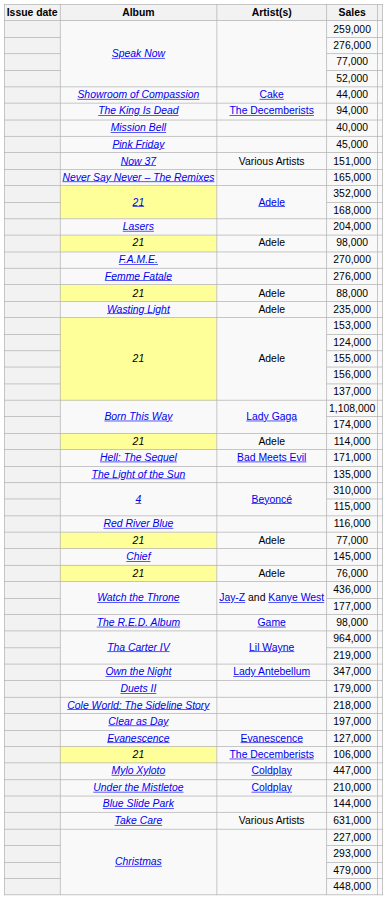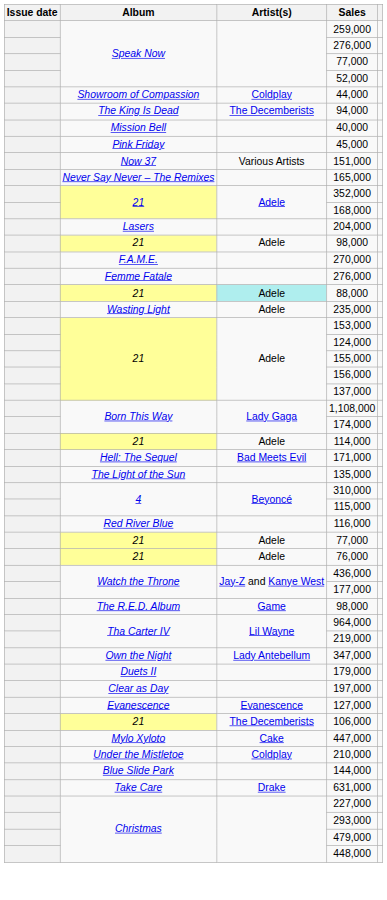 <table class="wikitable sortable plainrowheaders" style="text-align: center">
 <tr>
 <th scope=col>Issue date</th>
 <th scope=col>Album</th>
 <th scope=col>Artist(s)</th>
 <th scope=col>Sales</th>
 <th scope=col class="unsortable"></th>
 </tr>
 <tr>
 <th scope="row"></th>
 <td style="text-align: center;" rowspan="4"><em><a href='#'>Speak Now</a></em></td>
 <td style="text-align: center;" rowspan="4"></td>
 <td style="text-align: center;" rowspan="1">259,000</td>
 <td style="text-align:center;"></td>
 </tr>
 <tr>
 <th scope="row"></th>
 <td style="text-align: center;" rowspan="1">276,000</td>
 <td style="text-align:center;"></td>
 </tr>
 <tr>
 <th scope="row"></th>
 <td style="text-align: center;" rowspan="1">77,000</td>
 <td style="text-align:center;"></td>
 </tr>
 <tr>
 <th scope="row"></th>
 <td style="text-align: center;" rowspan="1">52,000</td>
 <td style="text-align:center;"></td>
 </tr>
 <tr>
 <th scope="row"></th>
 <td style="text-align:center;"><em><a href='#'>Showroom of Compassion</a></em></td>
-<td style="text-align:center;"><a href='#'>Cake</a></td>
+<td style="text-align:center;"><a href='#'>Coldplay</a></td>
 <td style="text-align:center;">44,000</td>
 <td style="text-align:center;"></td>
 </tr>
 <tr>
 <th scope="row"></th>
 <td style="text-align:center;"><em><a href='#'>The King Is Dead</a></em></td>
 <td style="text-align:center;" data-sort-value="Decemberists, The"><a href='#'>The Decemberists</a></td>
 <td style="text-align:center;">94,000</td>
 <td style="text-align:center;"></td>
 </tr>
 <tr>
 <th scope="row"></th>
 <td style="text-align:center;"><em><a href='#'>Mission Bell</a></em></td>
 <td style="text-align:center;"></td>
 <td style="text-align:center;">40,000</td>
 <td style="text-align:center;"></td>
 </tr>
 <tr>
 <th scope="row"></th>
 <td style="text-align:center;"><em><a href='#'>Pink Friday</a></em></td>
 <td style="text-align:center;"></td>
 <td style="text-align:center;">45,000</td>
 <td style="text-align:center;"></td>
 </tr>
 <tr>
 <th scope="row"></th>
 <td style="text-align:center;"><em><a href='#'>Now 37</a></em></td>
 <td style="text-align:center;">Various Artists</td>
 <td style="text-align:center;">151,000</td>
 <td style="text-align:center;"></td>
 </tr>
 <tr>
 <th scope="row"></th>
 <td style="text-align:center;"><em><a href='#'>Never Say Never – The Remixes</a></em></td>
 <td style="text-align:center;"></td>
 <td style="text-align:center;">165,000</td>
 <td style="text-align:center;"></td>
 </tr>
 <tr>
 <th scope="row"></th>
 <td bgcolor=#FFFF99 style="text-align: center;" rowspan="2"><em><a href='#'>21</a></em> </td>
 <td style="text-align: center;" rowspan="2"><a href='#'>Adele</a></td>
 <td style="text-align: center;" rowspan="1">352,000</td>
 <td style="text-align:center;"></td>
 </tr>
 <tr>
 <th scope="row"></th>
 <td style="text-align: center;" rowspan="1">168,000</td>
 <td style="text-align:center;"></td>
 </tr>
 <tr>
 <th scope="row"></th>
 <td style="text-align:center;"><em><a href='#'>Lasers</a></em></td>
 <td style="text-align:center;"></td>
 <td style="text-align: center;">204,000</td>
 <td style="text-align:center;"></td>
 </tr>
 <tr>
 <th scope="row"></th>
 <td bgcolor=#FFFF99 style="text-align:center;"><em>21</em> </td>
 <td style="text-align:center;">Adele</td>
 <td style="text-align: center;">98,000</td>
 <td style="text-align:center;"></td>
 </tr>
 <tr>
 <th scope="row"></th>
 <td style="text-align:center;"><em><a href='#'>F.A.M.E.</a></em></td>
 <td style="text-align:center;"></td>
 <td style="text-align: center;">270,000</td>
 <td style="text-align:center;"></td>
 </tr>
 <tr>
 <th scope="row"></th>
 <td style="text-align:center;"><em><a href='#'>Femme Fatale</a></em></td>
 <td style="text-align:center;"></td>
 <td style="text-align: center;">276,000</td>
 <td style="text-align:center;"></td>
 </tr>
 <tr>
 <th scope="row"></th>
 <td bgcolor=#FFFF99 style="text-align:center;"><em>21</em> </td>
-<td style="text-align:center;">Adele</td>
+<td style="background: paleturquoise; text-align:center;">Adele</td>
 <td style="text-align: center;">88,000</td>
 <td style="text-align:center;"></td>
 </tr>
 <tr>
 <th scope="row"></th>
 <td style="text-align:center;"><em><a href='#'>Wasting Light</a></em></td>
 <td style="text-align:center;">Adele</td>
 <td style="text-align: center;">235,000</td>
 <td style="text-align:center;"></td>
 </tr>
 <tr>
 <th scope="row"></th>
 <td bgcolor=#FFFF99 style="text-align: center;" rowspan="5"><em>21</em> </td>
 <td style="text-align: center;" rowspan="5">Adele</td>
 <td style="text-align: center;" rowspan="1">153,000</td>
 <td style="text-align:center;"></td>
 </tr>
 <tr>
 <th scope="row"></th>
 <td style="text-align: center;" rowspan="1">124,000</td>
 <td style="text-align:center;"></td>
 </tr>
 <tr>
 <th scope="row"></th>
 <td style="text-align: center;" rowspan="1">155,000</td>
 <td style="text-align:center;"></td>
 </tr>
 <tr>
 <th scope="row"></th>
 <td style="text-align: center;" rowspan="1">156,000</td>
 <td style="text-align:center;"></td>
 </tr>
 <tr>
 <th scope="row"></th>
 <td style="text-align: center;" rowspan="1">137,000</td>
 <td style="text-align:center;"></td>
 </tr>
 <tr>
 <th scope="row"></th>
 <td style="text-align: center;" rowspan="2"><em><a href='#'>Born This Way</a></em></td>
 <td style="text-align: center;" rowspan="2"><a href='#'>Lady Gaga</a></td>
 <td style="text-align: center;" rowspan="1">1,108,000</td>
 <td style="text-align:center;"></td>
 </tr>
 <tr>
 <th scope="row"></th>
 <td style="text-align: center;" rowspan="1">174,000</td>
 <td style="text-align:center;"></td>
 </tr>
 <tr>
 <th scope="row"></th>
 <td bgcolor=#FFFF99 style="text-align:center;"><em>21</em> </td>
 <td style="text-align:center;">Adele</td>
 <td style="text-align: center;">114,000</td>
 <td style="text-align:center;"></td>
 </tr>
 <tr>
 <th scope="row"></th>
 <td style="text-align:center;"><em><a href='#'>Hell: The Sequel</a></em></td>
 <td style="text-align:center;"><a href='#'>Bad Meets Evil</a></td>
 <td style="text-align: center;">171,000</td>
 <td style="text-align:center;"></td>
 </tr>
 <tr>
 <th scope="row"></th>
 <td style="text-align:center;"><em><a href='#'>The Light of the Sun</a></em></td>
 <td style="text-align:center;"></td>
 <td style="text-align: center;">135,000</td>
 <td style="text-align:center;"></td>
 </tr>
 <tr>
 <th scope="row"></th>
 <td style="text-align: center;" rowspan="2"><em><a href='#'>4</a></em></td>
 <td style="text-align: center;" rowspan="2"><a href='#'>Beyoncé</a></td>
 <td style="text-align: center;" rowspan="1">310,000</td>
 <td style="text-align:center;"></td>
 </tr>
 <tr>
 <th scope="row"></th>
 <td style="text-align: center;" rowspan="1">115,000</td>
 <td style="text-align:center;"></td>
 </tr>
 <tr>
 <th scope="row"></th>
 <td style="text-align:center;"><em><a href='#'>Red River Blue</a></em></td>
 <td style="text-align:center;"></td>
 <td style="text-align: center;">116,000</td>
 <td style="text-align:center;"></td>
 </tr>
 <tr>
 <th scope="row"></th>
 <td bgcolor=#FFFF99 style="text-align:center;"><em>21</em> </td>
 <td style="text-align:center;">Adele</td>
 <td style="text-align: center;">77,000</td>
 <td style="text-align:center;"></td>
 </tr>
 <tr>
 <th scope="row"></th>
-<td style="text-align:center;"><em><a href='#'>Chief</a></em></td>
-<td style="text-align:center;"></td>
-<td style="text-align: center;">145,000</td>
-<td style="text-align:center;"></td>
-</tr>
-<tr>
-<th scope="row"></th>
 <td bgcolor=#FFFF99 style="text-align:center;"><em>21</em> </td>
 <td style="text-align:center;">Adele</td>
 <td style="text-align: center;">76,000</td>
 <td style="text-align:center;"></td>
 </tr>
 <tr>
 <th scope="row"></th>
 <td style="text-align: center;" rowspan="2"><em><a href='#'>Watch the Throne</a></em></td>
 <td style="text-align: center;" rowspan="2"><a href='#'>Jay-Z</a> and <a href='#'>Kanye West</a></td>
 <td style="text-align: center;" rowspan="1">436,000</td>
 <td style="text-align:center;"></td>
 </tr>
 <tr>
 <th scope="row"></th>
 <td style="text-align: center;" rowspan="1">177,000</td>
 <td style="text-align:center;"></td>
 </tr>
 <tr>
 <th scope="row"></th>
 <td style="text-align:center;"><em><a href='#'>The R.E.D. Album</a></em></td>
 <td style="text-align:center;"><a href='#'>Game</a></td>
 <td style="text-align: center;">98,000</td>
 <td style="text-align:center;"></td>
 </tr>
 <tr>
 <th scope="row"></th>
 <td style="text-align: center;" rowspan="2"><em><a href='#'>Tha Carter IV</a></em></td>
 <td style="text-align: center;" rowspan="2"><a href='#'>Lil Wayne</a></td>
 <td style="text-align: center;" rowspan="1">964,000</td>
 <td style="text-align:center;"></td>
 </tr>
 <tr>
 <th scope="row"></th>
 <td style="text-align: center;" rowspan="1">219,000</td>
 <td style="text-align:center;"></td>
 </tr>
 <tr>
 <th scope="row"></th>
 <td style="text-align:center;"><em><a href='#'>Own the Night</a></em></td>
 <td style="text-align:center;"><a href='#'>Lady Antebellum</a></td>
 <td style="text-align: center;">347,000</td>
 <td style="text-align:center;"></td>
 </tr>
 <tr>
 <th scope="row"></th>
 <td style="text-align:center;"><em><a href='#'>Duets II</a></em></td>
 <td style="text-align:center;"></td>
 <td style="text-align: center;">179,000</td>
 <td style="text-align:center;"></td>
 </tr>
 <tr>
 <th scope="row"></th>
-<td style="text-align:center;"><em><a href='#'>Cole World: The Sideline Story</a></em></td>
-<td style="text-align:center;"></td>
-<td style="text-align: center;">218,000</td>
-<td style="text-align:center;"></td>
-</tr>
-<tr>
-<th scope="row"></th>
 <td style="text-align:center;"><em><a href='#'>Clear as Day</a></em></td>
 <td style="text-align:center;"></td>
 <td style="text-align: center;">197,000</td>
 <td style="text-align:center;"></td>
 </tr>
 <tr>
 <th scope="row"></th>
 <td style="text-align:center;"><em><a href='#'>Evanescence</a></em></td>
 <td style="text-align:center;"><a href='#'>Evanescence</a></td>
 <td style="text-align: center;">127,000</td>
 <td style="text-align:center;"></td>
 </tr>
 <tr>
 <th scope="row"></th>
 <td bgcolor=#FFFF99 style="text-align:center;"><em>21</em> </td>
 <td style="text-align:center;" data-sort-value="Decemberists, The"><a href='#'>The Decemberists</a></td>
 <td style="text-align: center;">106,000</td>
 <td style="text-align:center;"></td>
 </tr>
 <tr>
 <th scope="row"></th>
 <td style="text-align:center;"><em><a href='#'>Mylo Xyloto</a></em></td>
-<td style="text-align:center;"><a href='#'>Coldplay</a></td>
+<td style="text-align:center;"><a href='#'>Cake</a></td>
 <td style="text-align: center;">447,000</td>
 <td style="text-align:center;"></td>
 </tr>
 <tr>
 <th scope="row"></th>
 <td style="text-align:center;"><em><a href='#'>Under the Mistletoe</a></em></td>
 <td style="text-align:center;"><a href='#'>Coldplay</a></td>
 <td style="text-align: center;">210,000</td>
 <td style="text-align:center;"></td>
 </tr>
 <tr>
 <th scope="row"></th>
 <td style="text-align:center;"><em><a href='#'>Blue Slide Park</a></em></td>
 <td style="text-align:center;"></td>
 <td style="text-align: center;">144,000</td>
 <td style="text-align:center;"></td>
 </tr>
 <tr>
 <th scope="row"></th>
 <td style="text-align:center;"><em><a href='#'>Take Care</a></em></td>
-<td style="text-align:center;">Various Artists</td>
+<td style="text-align:center;"><a href='#'>Drake</a></td>
 <td style="text-align: center;">631,000</td>
 <td style="text-align:center;"></td>
 </tr>
 <tr>
 <th scope="row"></th>
 <td style="text-align: center;" rowspan="4"><em><a href='#'>Christmas</a></em></td>
 <td style="text-align: center;" rowspan="4"></td>
 <td style="text-align: center;" rowspan="1">227,000</td>
 <td style="text-align:center;"></td>
 </tr>
 <tr>
 <th scope="row"></th>
 <td style="text-align: center;" rowspan="1">293,000</td>
 <td style="text-align:center;"></td>
 </tr>
 <tr>
 <th scope="row"></th>
 <td style="text-align: center;" rowspan="1">479,000</td>
 <td style="text-align:center;"></td>
 </tr>
 <tr>
 <th scope="row"></th>
 <td style="text-align: center;" rowspan="1">448,000</td>
 <td style="text-align:center;"></td>
 </tr>
 </table>
